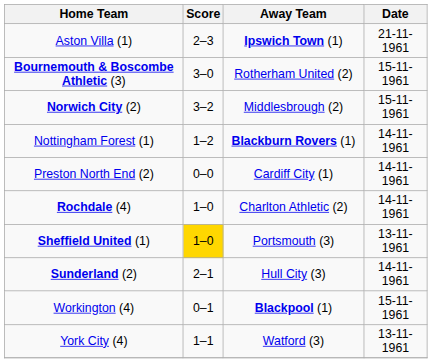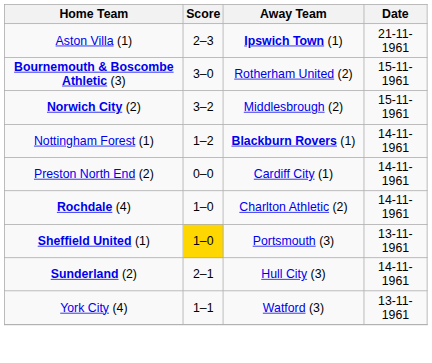 <table class="wikitable" style="text-align:center;">
 <tr>
 <th width=225>Home Team</th>
 <th width=20>Score</th>
 <th width=175>Away Team</th>
 <th width= 75>Date</th>
 </tr>
 <tr>
 <td><a href='#'>Aston Villa</a> (1)</td>
 <td>2–3</td>
 <td><a href='#'><strong>Ipswich Town</strong></a> (1)</td>
 <td>21-11-1961</td>
 </tr>
 <tr>
 <td><a href='#'><strong>Bournemouth & Boscombe Athletic</strong></a> (3)</td>
 <td>3–0</td>
 <td><a href='#'>Rotherham United</a> (2)</td>
 <td>15-11-1961</td>
 </tr>
 <tr>
 <td><a href='#'><strong>Norwich City</strong></a> (2)</td>
 <td>3–2</td>
 <td><a href='#'>Middlesbrough</a> (2)</td>
 <td>15-11-1961</td>
 </tr>
 <tr>
 <td><a href='#'>Nottingham Forest</a> (1)</td>
 <td>1–2</td>
 <td><a href='#'><strong>Blackburn Rovers</strong></a> (1)</td>
 <td>14-11-1961</td>
 </tr>
 <tr>
 <td><a href='#'>Preston North End</a> (2)</td>
 <td>0–0</td>
 <td><a href='#'>Cardiff City</a> (1)</td>
 <td>14-11-1961</td>
 </tr>
 <tr>
 <td><a href='#'><strong>Rochdale</strong></a> (4)</td>
 <td>1–0</td>
 <td><a href='#'>Charlton Athletic</a> (2)</td>
 <td>14-11-1961</td>
 </tr>
 <tr>
 <td><a href='#'><strong>Sheffield United</strong></a> (1)</td>
 <td style="background: gold;">1–0</td>
 <td><a href='#'>Portsmouth</a> (3)</td>
 <td>13-11-1961</td>
 </tr>
 <tr>
 <td><a href='#'><strong>Sunderland</strong></a> (2)</td>
 <td>2–1</td>
 <td><a href='#'>Hull City</a> (3)</td>
 <td>14-11-1961</td>
 </tr>
 <tr>
-<td><a href='#'>Workington</a> (4)</td>
-<td>0–1</td>
-<td><a href='#'><strong>Blackpool</strong></a> (1)</td>
-<td>15-11-1961</td>
-</tr>
-<tr>
 <td><a href='#'>York City</a> (4)</td>
 <td>1–1</td>
 <td><a href='#'>Watford</a> (3)</td>
 <td>13-11-1961</td>
 </tr>
 <tr>
 </tr>
 </table>
